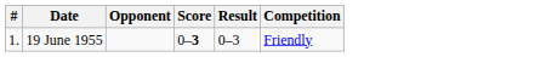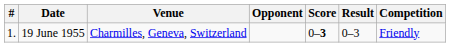 <table class="wikitable" style="font-size:100%">
 <tr>
 <th>#</th>
 <th>Date</th>
+<th>Venue</th>
 <th>Opponent</th>
 <th>Score</th>
 <th>Result</th>
 <th>Competition</th>
 </tr>
 <tr>
 <td>1.</td>
 <td>19 June 1955</td>
+<td><a href='#'>Charmilles</a>, <a href='#'>Geneva</a>, <a href='#'>Switzerland</a></td>
 <td></td>
 <td>0–<strong>3</strong></td>
 <td>0–3</td>
 <td><a href='#'>Friendly</a></td>
 </tr>
 </table>
